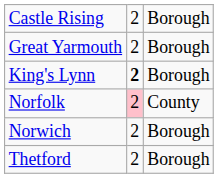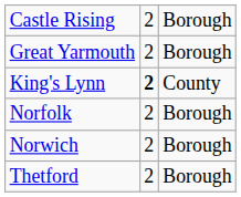 <table class="wikitable sortable">
 <tr>
 <td><a href='#'>Castle Rising</a></td>
 <td>2</td>
 <td>Borough</td>
 </tr>
 <tr>
 <td><a href='#'>Great Yarmouth</a></td>
 <td>2</td>
 <td>Borough</td>
 </tr>
 <tr>
 <td><a href='#'>King's Lynn</a></td>
 <td><strong>2</strong></td>
-<td>Borough</td>
+<td>County</td>
 </tr>
 <tr>
 <td><a href='#'>Norfolk</a></td>
-<td align="center" style="background: pink;">2</td>
-<td>County</td>
+<td align="center">2</td>
+<td>Borough</td>
 </tr>
 <tr>
 <td><a href='#'>Norwich</a></td>
 <td align="center">2</td>
 <td>Borough</td>
 </tr>
 <tr>
 <td><a href='#'>Thetford</a></td>
 <td>2</td>
 <td>Borough</td>
 </tr>
 </table>
